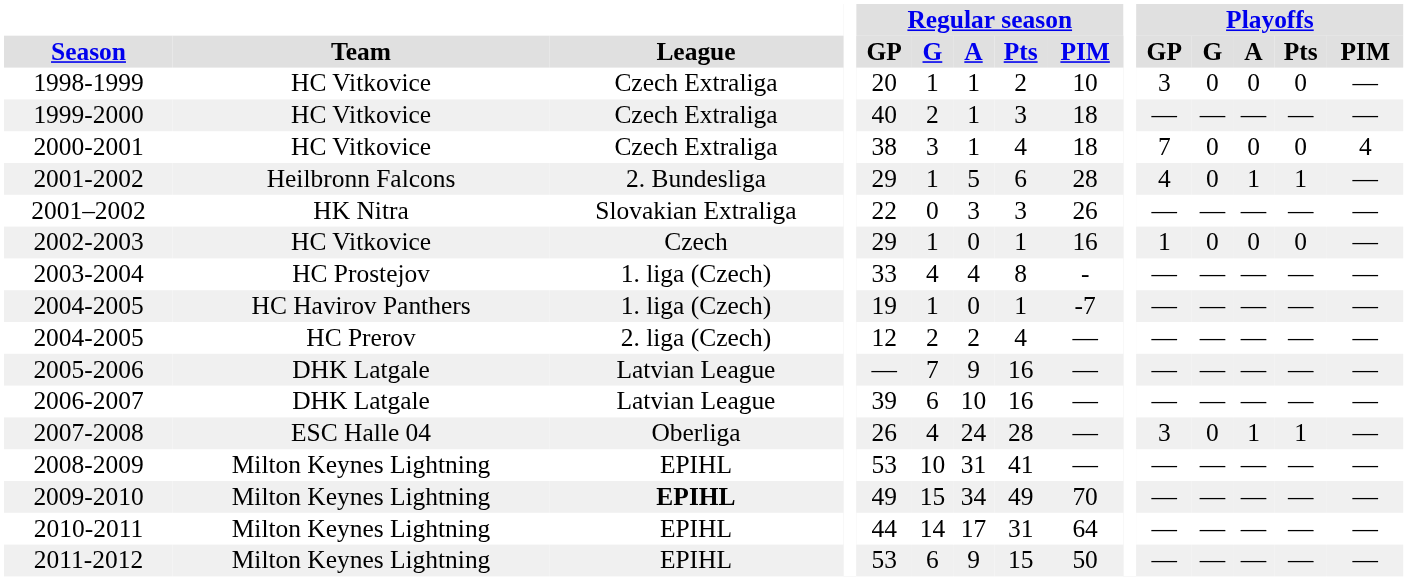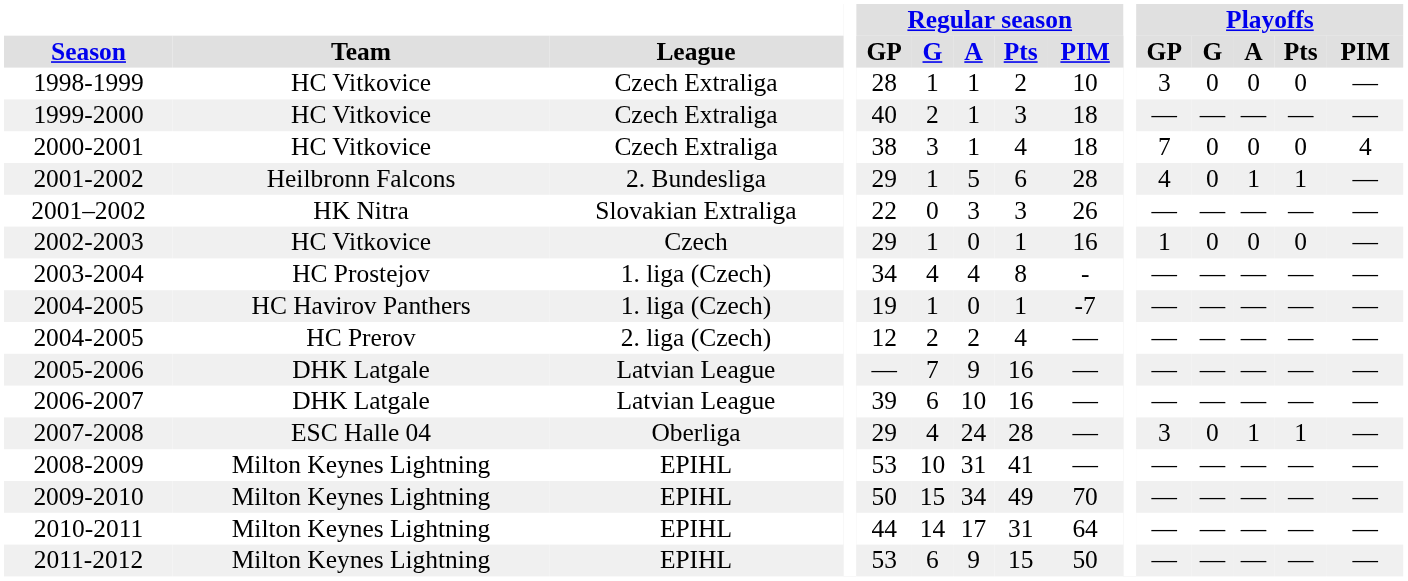 <table border="0" cellpadding="1" cellspacing="0" ID="Table3" style="text-align:center; width:55em">
 <tr bgcolor="#e0e0e0">
 <th colspan="3" bgcolor="#ffffff"> </th>
 <th rowspan="99" bgcolor="#ffffff"> </th>
 <th colspan="5"><a href='#'>Regular season</a></th>
 <th rowspan="99" bgcolor="#ffffff"> </th>
 <th colspan="5"><a href='#'>Playoffs</a></th>
 </tr>
 <tr bgcolor="#e0e0e0">
 <th><a href='#'>Season</a></th>
 <th>Team</th>
 <th>League</th>
 <th>GP</th>
 <th><a href='#'>G</a></th>
 <th><a href='#'>A</a></th>
 <th><a href='#'>Pts</a></th>
 <th><a href='#'>PIM</a></th>
 <th>GP</th>
 <th>G</th>
 <th>A</th>
 <th>Pts</th>
 <th>PIM</th>
 </tr>
 <tr>
 <td>1998-1999</td>
 <td>HC Vitkovice</td>
 <td>Czech Extraliga</td>
-<td>20</td>
+<td>28</td>
 <td>1</td>
 <td>1</td>
 <td>2</td>
 <td>10</td>
 <td>3</td>
 <td>0</td>
 <td>0</td>
 <td>0</td>
 <td>—</td>
 </tr>
 <tr bgcolor="#f0f0f0">
 <td>1999-2000</td>
 <td>HC Vitkovice</td>
 <td>Czech Extraliga</td>
 <td>40</td>
 <td>2</td>
 <td>1</td>
 <td>3</td>
 <td>18</td>
 <td>—</td>
 <td>—</td>
 <td>—</td>
 <td>—</td>
 <td>—</td>
 </tr>
 <tr>
 <td>2000-2001</td>
 <td>HC Vitkovice</td>
 <td>Czech Extraliga</td>
 <td>38</td>
 <td>3</td>
 <td>1</td>
 <td>4</td>
 <td>18</td>
 <td>7</td>
 <td>0</td>
 <td>0</td>
 <td>0</td>
 <td>4</td>
 </tr>
 <tr bgcolor="#f0f0f0">
 <td>2001-2002</td>
 <td>Heilbronn Falcons</td>
 <td>2. Bundesliga</td>
 <td>29</td>
 <td>1</td>
 <td>5</td>
 <td>6</td>
 <td>28</td>
 <td>4</td>
 <td>0</td>
 <td>1</td>
 <td>1</td>
 <td>—</td>
 </tr>
 <tr>
 <td>2001–2002</td>
 <td>HK Nitra</td>
 <td>Slovakian Extraliga</td>
 <td>22</td>
 <td>0</td>
 <td>3</td>
 <td>3</td>
 <td>26</td>
 <td>—</td>
 <td>—</td>
 <td>—</td>
 <td>—</td>
 <td>—</td>
 </tr>
 <tr bgcolor="#f0f0f0">
 <td>2002-2003</td>
 <td>HC Vitkovice</td>
 <td>Czech</td>
 <td>29</td>
 <td>1</td>
 <td>0</td>
 <td>1</td>
 <td>16</td>
 <td>1</td>
 <td>0</td>
 <td>0</td>
 <td>0</td>
 <td>—</td>
 </tr>
 <tr>
 <td>2003-2004</td>
 <td>HC Prostejov</td>
 <td>1. liga (Czech)</td>
-<td>33</td>
+<td>34</td>
 <td>4</td>
 <td>4</td>
 <td>8</td>
 <td>-</td>
 <td>—</td>
 <td>—</td>
 <td>—</td>
 <td>—</td>
 <td>—</td>
 </tr>
 <tr bgcolor="#f0f0f0">
 <td>2004-2005</td>
 <td>HC Havirov Panthers</td>
 <td>1. liga (Czech)</td>
 <td>19</td>
 <td>1</td>
 <td>0</td>
 <td>1</td>
 <td>-7</td>
 <td>—</td>
 <td>—</td>
 <td>—</td>
 <td>—</td>
 <td>—</td>
 </tr>
 <tr>
 <td>2004-2005</td>
 <td>HC Prerov</td>
 <td>2. liga (Czech)</td>
 <td>12</td>
 <td>2</td>
 <td>2</td>
 <td>4</td>
 <td>—</td>
 <td>—</td>
 <td>—</td>
 <td>—</td>
 <td>—</td>
 <td>—</td>
 </tr>
 <tr bgcolor="#f0f0f0">
 <td>2005-2006</td>
 <td>DHK Latgale</td>
 <td>Latvian League</td>
 <td>—</td>
 <td>7</td>
 <td>9</td>
 <td>16</td>
 <td>—</td>
 <td>—</td>
 <td>—</td>
 <td>—</td>
 <td>—</td>
 <td>—</td>
 </tr>
 <tr>
 <td>2006-2007</td>
 <td>DHK Latgale</td>
 <td>Latvian League</td>
 <td>39</td>
 <td>6</td>
 <td>10</td>
 <td>16</td>
 <td>—</td>
 <td>—</td>
 <td>—</td>
 <td>—</td>
 <td>—</td>
 <td>—</td>
 </tr>
 <tr bgcolor="#f0f0f0">
 <td>2007-2008</td>
 <td>ESC Halle 04</td>
 <td>Oberliga</td>
-<td>26</td>
+<td>29</td>
 <td>4</td>
 <td>24</td>
 <td>28</td>
 <td>—</td>
 <td>3</td>
 <td>0</td>
 <td>1</td>
 <td>1</td>
 <td>—</td>
 </tr>
 <tr>
 <td>2008-2009</td>
 <td>Milton Keynes Lightning</td>
 <td>EPIHL</td>
 <td>53</td>
 <td>10</td>
 <td>31</td>
 <td>41</td>
 <td>—</td>
 <td>—</td>
 <td>—</td>
 <td>—</td>
 <td>—</td>
 <td>—</td>
 </tr>
 <tr bgcolor="#f0f0f0">
 <td>2009-2010</td>
 <td>Milton Keynes Lightning</td>
-<td><strong>EPIHL</strong></td>
-<td>49</td>
+<td>EPIHL</td>
+<td>50</td>
 <td>15</td>
 <td>34</td>
 <td>49</td>
 <td>70</td>
 <td>—</td>
 <td>—</td>
 <td>—</td>
 <td>—</td>
 <td>—</td>
 </tr>
 <tr>
 <td>2010-2011</td>
 <td>Milton Keynes Lightning</td>
 <td>EPIHL</td>
 <td>44</td>
 <td>14</td>
 <td>17</td>
 <td>31</td>
 <td>64</td>
 <td>—</td>
 <td>—</td>
 <td>—</td>
 <td>—</td>
 <td>—</td>
 </tr>
 <tr bgcolor="#f0f0f0">
 <td>2011-2012</td>
 <td>Milton Keynes Lightning</td>
 <td>EPIHL</td>
 <td>53</td>
 <td>6</td>
 <td>9</td>
 <td>15</td>
 <td>50</td>
 <td>—</td>
 <td>—</td>
 <td>—</td>
 <td>—</td>
 <td>—</td>
 </tr>
 </table>
